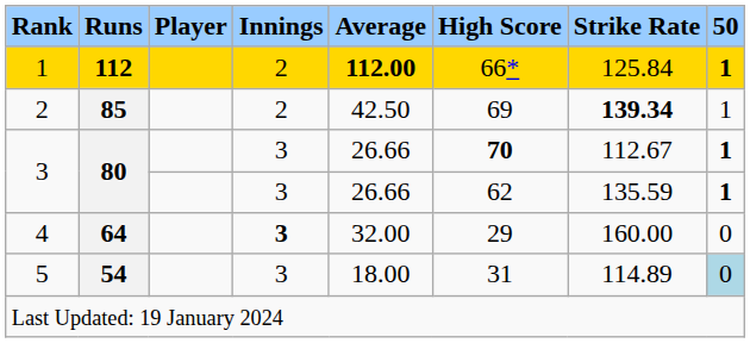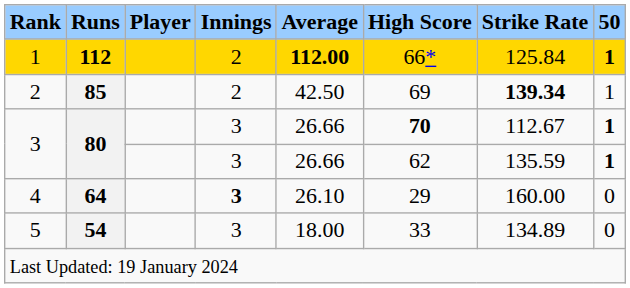 <table class="wikitable plainrowheaders sortable">
 <tr>
 <th scope="col" style="background:#9cf;">Rank</th>
 <th scope="col" style="background:#9cf;">Runs</th>
 <th scope="col" style="background:#9cf;">Player</th>
 <th scope="col" style="background:#9cf;">Innings</th>
 <th scope="col" style="background:#9cf;">Average</th>
 <th scope="col" style="background:#9cf;">High Score</th>
 <th scope="col" style="background:#9cf;">Strike Rate</th>
 <th scope="col" style="background:#9cf;">50</th>
 </tr>
 <tr>
 <td style="text-align:center; background:gold;">1</td>
 <th scope="row" style="text-align:center; background:gold;"><strong>112</strong></th>
 <td style="background:gold;"></td>
 <td style="text-align:center; background:gold;">2</td>
 <td style="text-align:center; background:gold;"><strong>112.00</strong></td>
 <td style="text-align:center; background:gold;">66<a href='#'>*</a></td>
 <td style="text-align:center; background:gold;">125.84</td>
 <td style="text-align:center; background:gold;"><strong>1</strong></td>
 </tr>
 <tr>
 <td align="center">2</td>
 <th scope="row" style="text-align:center;"><strong>85</strong></th>
 <td> </td>
 <td align="center">2</td>
 <td align="center">42.50</td>
 <td align="center">69</td>
 <td align="center"><strong>139.34</strong></td>
 <td align="center">1</td>
 </tr>
 <tr>
 <td align="center"; rowspan="2">3</td>
 <th rowspan="2"><strong>80</strong></th>
 <td> </td>
 <td align="center">3</td>
 <td align="center">26.66</td>
 <td align="center"><strong>70</strong></td>
 <td align="center">112.67</td>
 <td align="center"><strong>1</strong></td>
 </tr>
 <tr>
 <td> </td>
 <td align="center">3</td>
 <td align="center">26.66</td>
 <td align="center">62</td>
 <td align="center">135.59</td>
 <td align="center"><strong>1</strong></td>
 </tr>
 <tr>
 <td align="center">4</td>
 <th scope="row" style="text-align:center;"><strong>64</strong></th>
 <td> </td>
 <td align="center"><strong>3</strong></td>
-<td align="center">32.00</td>
+<td align="center">26.10</td>
 <td align="center">29</td>
 <td align="center">160.00</td>
 <td align="center">0</td>
 </tr>
 <tr>
 <td align="center">5</td>
 <th scope="row" style="text-align:center;"><strong>54</strong></th>
 <td> </td>
 <td align="center">3</td>
 <td align="center">18.00</td>
-<td align="center">31</td>
-<td align="center">114.89</td>
-<td align="center" style="background: lightblue;">0</td>
+<td align="center">33</td>
+<td align="center">134.89</td>
+<td align="center">0</td>
 </tr>
 <tr class="sortbottom">
 <td colspan="9"><small>Last Updated: 19 January 2024</small></td>
 </tr>
 </table>
